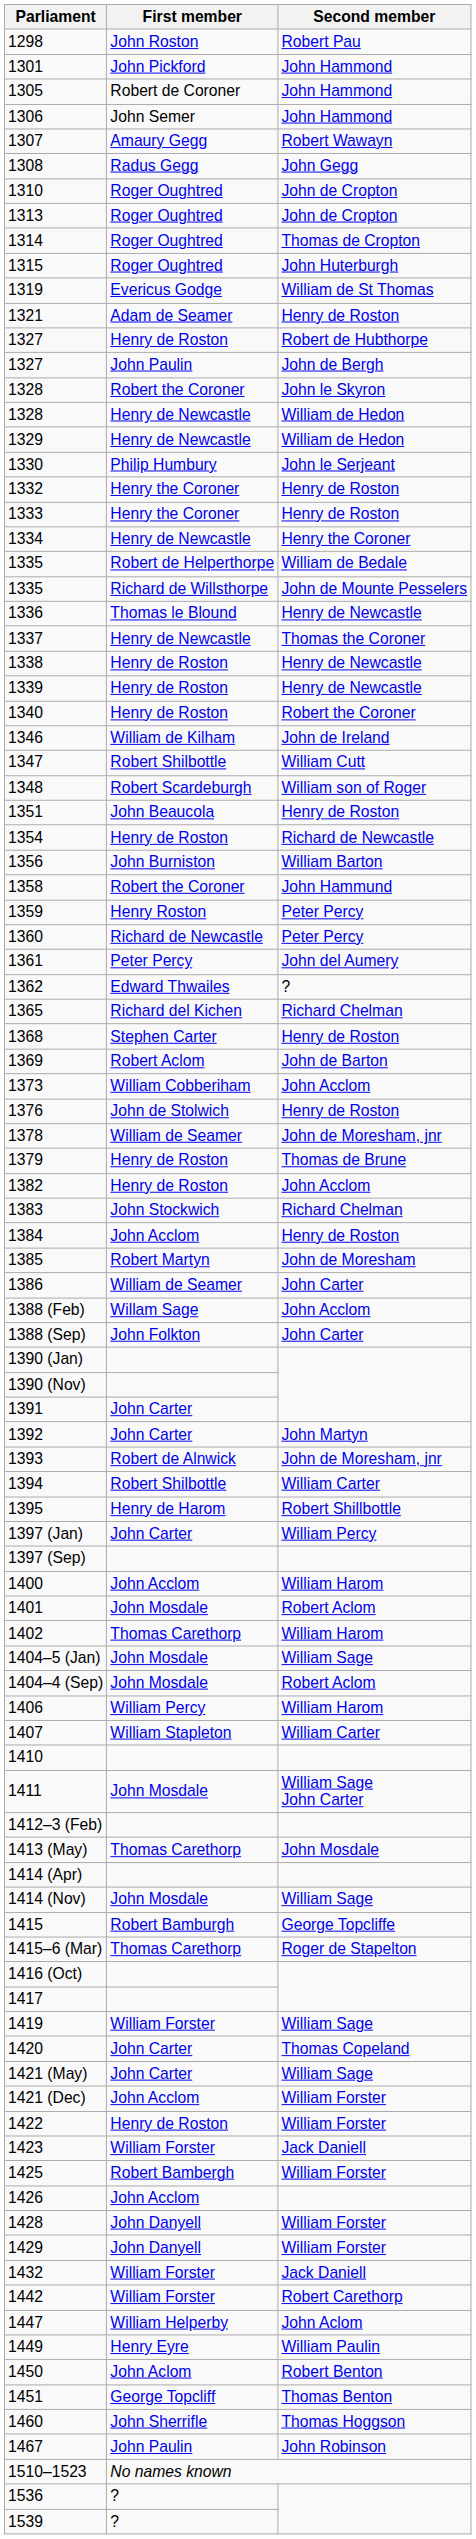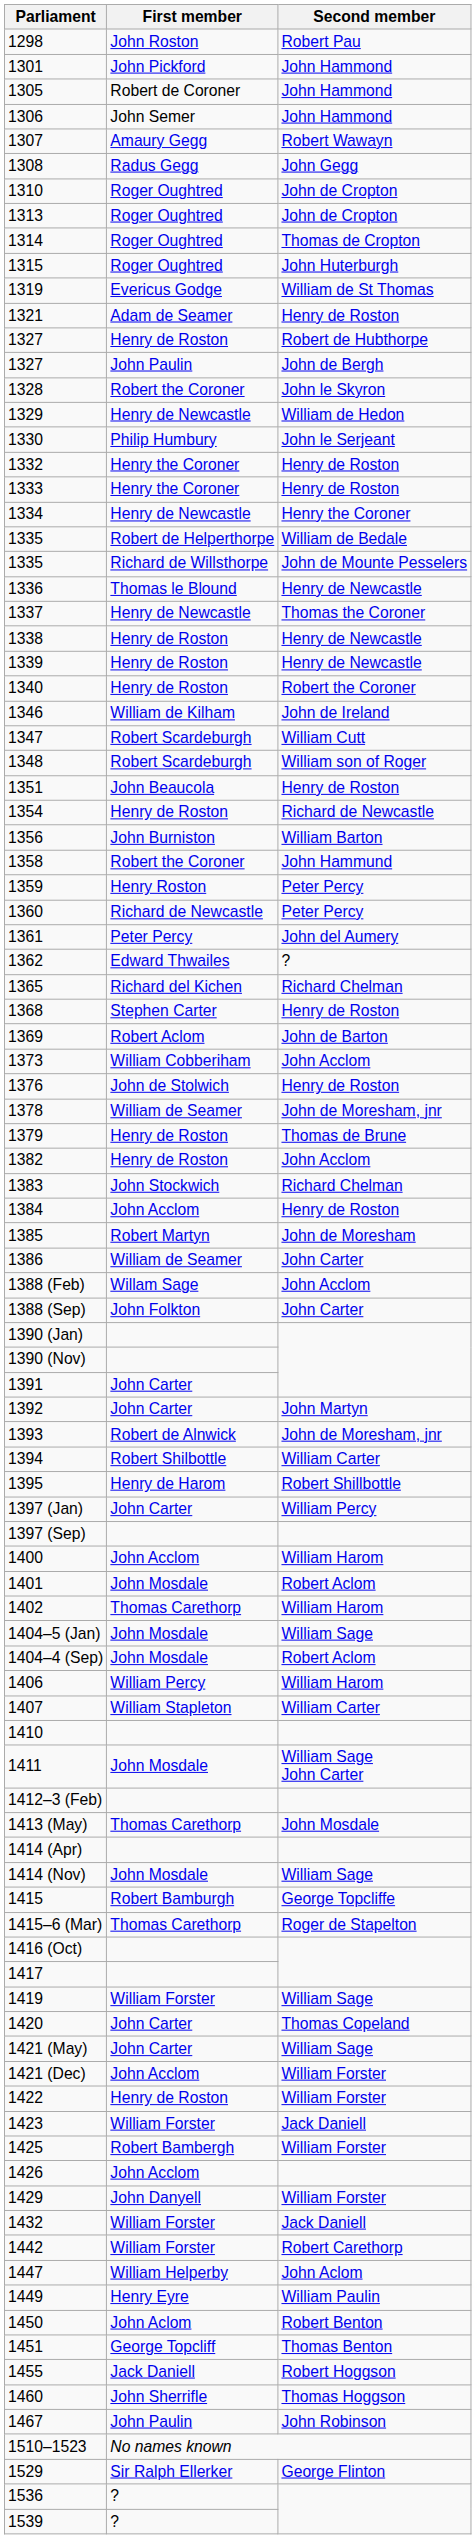 <table class="wikitable">
 <tr>
 <th>Parliament</th>
 <th>First member</th>
 <th>Second member</th>
 </tr>
 <tr>
 <td>1298</td>
 <td><a href='#'>John Roston</a></td>
 <td><a href='#'>Robert Pau</a></td>
 </tr>
 <tr>
 <td>1301</td>
 <td><a href='#'>John Pickford</a></td>
 <td><a href='#'>John Hammond</a></td>
 </tr>
 <tr>
 <td>1305</td>
 <td>Robert de Coroner</td>
 <td><a href='#'>John Hammond</a></td>
 </tr>
 <tr>
 <td>1306</td>
 <td>John Semer</td>
 <td><a href='#'>John Hammond</a></td>
 </tr>
 <tr>
 <td>1307</td>
 <td><a href='#'>Amaury Gegg</a></td>
 <td><a href='#'>Robert Wawayn</a></td>
 </tr>
 <tr>
 <td>1308</td>
 <td><a href='#'>Radus Gegg</a></td>
 <td><a href='#'>John Gegg</a></td>
 </tr>
 <tr>
 <td>1310</td>
 <td><a href='#'>Roger Oughtred</a></td>
 <td><a href='#'>John de Cropton</a></td>
 </tr>
 <tr>
 <td>1313</td>
 <td><a href='#'>Roger Oughtred</a></td>
 <td><a href='#'>John de Cropton</a></td>
 </tr>
 <tr>
 <td>1314</td>
 <td><a href='#'>Roger Oughtred</a></td>
 <td><a href='#'>Thomas de Cropton</a></td>
 </tr>
 <tr>
 <td>1315</td>
 <td><a href='#'>Roger Oughtred</a></td>
 <td><a href='#'>John Huterburgh</a></td>
 </tr>
 <tr>
 <td>1319</td>
 <td><a href='#'>Evericus Godge</a></td>
 <td><a href='#'>William de St Thomas</a></td>
 </tr>
 <tr>
 <td>1321</td>
 <td><a href='#'>Adam de Seamer</a></td>
 <td><a href='#'>Henry de Roston</a></td>
 </tr>
 <tr>
 <td>1327</td>
 <td><a href='#'>Henry de Roston</a></td>
 <td><a href='#'>Robert de Hubthorpe</a></td>
 </tr>
 <tr>
 <td>1327</td>
 <td><a href='#'>John Paulin</a></td>
 <td><a href='#'>John de Bergh</a></td>
 </tr>
 <tr>
 <td>1328</td>
 <td><a href='#'>Robert the Coroner</a></td>
 <td><a href='#'>John le Skyron</a></td>
 </tr>
 <tr>
-<td>1328</td>
-<td><a href='#'>Henry de Newcastle</a></td>
-<td><a href='#'>William de Hedon</a></td>
-</tr>
-<tr>
 <td>1329</td>
 <td><a href='#'>Henry de Newcastle</a></td>
 <td><a href='#'>William de Hedon</a></td>
 </tr>
 <tr>
 <td>1330</td>
 <td><a href='#'>Philip Humbury</a></td>
 <td><a href='#'>John le Serjeant</a></td>
 </tr>
 <tr>
 <td>1332</td>
 <td><a href='#'>Henry the Coroner</a></td>
 <td><a href='#'>Henry de Roston</a></td>
 </tr>
 <tr>
 <td>1333</td>
 <td><a href='#'>Henry the Coroner</a></td>
 <td><a href='#'>Henry de Roston</a></td>
 </tr>
 <tr>
 <td>1334</td>
 <td><a href='#'>Henry de Newcastle</a></td>
 <td><a href='#'>Henry the Coroner</a></td>
 </tr>
 <tr>
 <td>1335</td>
 <td><a href='#'>Robert de Helperthorpe</a></td>
 <td><a href='#'>William de Bedale</a></td>
 </tr>
 <tr>
 <td>1335</td>
 <td><a href='#'>Richard de Willsthorpe</a></td>
 <td><a href='#'>John de Mounte Pesselers</a></td>
 </tr>
 <tr>
 <td>1336</td>
 <td><a href='#'>Thomas le Blound</a></td>
 <td><a href='#'>Henry de Newcastle</a></td>
 </tr>
 <tr>
 <td>1337</td>
 <td><a href='#'>Henry de Newcastle</a></td>
 <td><a href='#'>Thomas the Coroner</a></td>
 </tr>
 <tr>
 <td>1338</td>
 <td><a href='#'>Henry de Roston</a></td>
 <td><a href='#'>Henry de Newcastle</a></td>
 </tr>
 <tr>
 <td>1339</td>
 <td><a href='#'>Henry de Roston</a></td>
 <td><a href='#'>Henry de Newcastle</a></td>
 </tr>
 <tr>
 <td>1340</td>
 <td><a href='#'>Henry de Roston</a></td>
 <td><a href='#'>Robert the Coroner</a></td>
 </tr>
 <tr>
 <td>1346</td>
 <td><a href='#'>William de Kilham</a></td>
 <td><a href='#'>John de Ireland</a></td>
 </tr>
 <tr>
 <td>1347</td>
-<td><a href='#'>Robert Shilbottle</a></td>
+<td><a href='#'>Robert Scardeburgh</a></td>
 <td><a href='#'>William Cutt</a></td>
 </tr>
 <tr>
 <td>1348</td>
 <td><a href='#'>Robert Scardeburgh</a></td>
 <td><a href='#'>William son of Roger</a></td>
 </tr>
 <tr>
 <td>1351</td>
 <td><a href='#'>John Beaucola</a></td>
 <td><a href='#'>Henry de Roston</a></td>
 </tr>
 <tr>
 <td>1354</td>
 <td><a href='#'>Henry de Roston</a></td>
 <td><a href='#'>Richard de Newcastle</a></td>
 </tr>
 <tr>
 <td>1356</td>
 <td><a href='#'>John Burniston</a></td>
 <td><a href='#'>William Barton</a></td>
 </tr>
 <tr>
 <td>1358</td>
 <td><a href='#'>Robert the Coroner</a></td>
 <td><a href='#'>John Hammund</a></td>
 </tr>
 <tr>
 <td>1359</td>
 <td><a href='#'>Henry Roston</a></td>
 <td><a href='#'>Peter Percy</a></td>
 </tr>
 <tr>
 <td>1360</td>
 <td><a href='#'>Richard de Newcastle</a></td>
 <td><a href='#'>Peter Percy</a></td>
 </tr>
 <tr>
 <td>1361</td>
 <td><a href='#'>Peter Percy</a></td>
 <td><a href='#'>John del Aumery</a></td>
 </tr>
 <tr>
 <td>1362</td>
 <td><a href='#'>Edward Thwailes</a></td>
 <td>?</td>
 </tr>
 <tr>
 <td>1365</td>
 <td><a href='#'>Richard del Kichen</a></td>
 <td><a href='#'>Richard Chelman</a></td>
 </tr>
 <tr>
 <td>1368</td>
 <td><a href='#'>Stephen Carter</a></td>
 <td><a href='#'>Henry de Roston</a></td>
 </tr>
 <tr>
 <td>1369</td>
 <td><a href='#'>Robert Aclom</a></td>
 <td><a href='#'>John de Barton</a></td>
 </tr>
 <tr>
 <td>1373</td>
 <td><a href='#'>William Cobberiham</a></td>
 <td><a href='#'>John Acclom</a></td>
 </tr>
 <tr>
 <td>1376</td>
 <td><a href='#'>John de Stolwich</a></td>
 <td><a href='#'>Henry de Roston</a></td>
 </tr>
 <tr>
 <td>1378</td>
 <td><a href='#'>William de Seamer</a></td>
 <td><a href='#'>John de Moresham, jnr</a></td>
 </tr>
 <tr>
 <td>1379</td>
 <td><a href='#'>Henry de Roston</a></td>
 <td><a href='#'>Thomas de Brune</a></td>
 </tr>
 <tr>
 <td>1382</td>
 <td><a href='#'>Henry de Roston</a></td>
 <td><a href='#'>John Acclom</a></td>
 </tr>
 <tr>
 <td>1383</td>
 <td><a href='#'>John Stockwich</a></td>
 <td><a href='#'>Richard Chelman</a></td>
 </tr>
 <tr>
 <td>1384</td>
 <td><a href='#'>John Acclom</a></td>
 <td><a href='#'>Henry de Roston</a></td>
 </tr>
 <tr>
 <td>1385</td>
 <td><a href='#'>Robert Martyn</a></td>
 <td><a href='#'>John de Moresham</a></td>
 </tr>
 <tr>
 <td>1386</td>
 <td><a href='#'>William de Seamer</a></td>
 <td><a href='#'>John Carter</a></td>
 </tr>
 <tr>
 <td>1388 (Feb)</td>
 <td><a href='#'>Willam Sage</a></td>
 <td><a href='#'>John Acclom</a></td>
 </tr>
 <tr>
 <td>1388 (Sep)</td>
 <td><a href='#'>John Folkton</a></td>
 <td><a href='#'>John Carter</a></td>
 </tr>
 <tr>
 <td>1390 (Jan)</td>
 <td></td>
 </tr>
 <tr>
 <td>1390 (Nov)</td>
 <td></td>
 </tr>
 <tr>
 <td>1391</td>
 <td><a href='#'>John Carter</a></td>
 </tr>
 <tr>
 <td>1392</td>
 <td><a href='#'>John Carter</a></td>
 <td><a href='#'>John Martyn</a></td>
 </tr>
 <tr>
 <td>1393</td>
 <td><a href='#'>Robert de Alnwick</a></td>
 <td><a href='#'>John de Moresham, jnr</a>  </td>
 </tr>
 <tr>
 <td>1394</td>
 <td><a href='#'>Robert Shilbottle</a></td>
 <td><a href='#'>William Carter</a></td>
 </tr>
 <tr>
 <td>1395</td>
 <td><a href='#'>Henry de Harom</a></td>
 <td><a href='#'>Robert Shillbottle</a></td>
 </tr>
 <tr>
 <td>1397 (Jan)</td>
 <td><a href='#'>John Carter</a></td>
 <td><a href='#'>William Percy</a></td>
 </tr>
 <tr>
 <td>1397 (Sep)</td>
 <td></td>
 </tr>
 <tr>
 <td>1400</td>
 <td><a href='#'>John Acclom</a></td>
 <td><a href='#'>William Harom</a></td>
 </tr>
 <tr>
 <td>1401</td>
 <td><a href='#'>John Mosdale</a></td>
 <td><a href='#'>Robert Aclom</a></td>
 </tr>
 <tr>
 <td>1402</td>
 <td><a href='#'>Thomas Carethorp</a></td>
 <td><a href='#'>William Harom</a>  </td>
 </tr>
 <tr>
 <td>1404–5 (Jan)</td>
 <td><a href='#'>John Mosdale</a></td>
 <td><a href='#'>William Sage</a></td>
 </tr>
 <tr>
 <td>1404–4 (Sep)</td>
 <td><a href='#'>John Mosdale</a></td>
 <td><a href='#'>Robert Aclom</a></td>
 </tr>
 <tr>
 <td>1406</td>
 <td><a href='#'>William Percy</a></td>
 <td><a href='#'>William Harom</a></td>
 </tr>
 <tr>
 <td>1407</td>
 <td><a href='#'>William Stapleton</a></td>
 <td><a href='#'>William Carter</a></td>
 </tr>
 <tr>
 <td>1410</td>
 <td></td>
 </tr>
 <tr>
 <td>1411</td>
 <td><a href='#'>John Mosdale</a></td>
 <td><a href='#'>William Sage</a><br><a href='#'>John Carter</a></td>
 </tr>
 <tr>
 <td>1412–3 (Feb)</td>
 <td></td>
 </tr>
 <tr>
 <td>1413 (May)</td>
 <td><a href='#'>Thomas Carethorp</a></td>
 <td><a href='#'>John Mosdale</a></td>
 </tr>
 <tr>
 <td>1414 (Apr)</td>
 <td></td>
 </tr>
 <tr>
 <td>1414 (Nov)</td>
 <td><a href='#'>John Mosdale</a></td>
 <td><a href='#'>William Sage</a></td>
 </tr>
 <tr>
 <td>1415</td>
 <td><a href='#'>Robert Bamburgh</a></td>
 <td><a href='#'>George Topcliffe</a></td>
 </tr>
 <tr>
 <td>1415–6 (Mar)</td>
 <td><a href='#'>Thomas Carethorp</a></td>
 <td><a href='#'>Roger de Stapelton</a></td>
 </tr>
 <tr>
 <td>1416 (Oct)</td>
 <td></td>
 </tr>
 <tr>
 <td>1417</td>
 <td></td>
 </tr>
 <tr>
 <td>1419</td>
 <td><a href='#'>William Forster</a></td>
 <td><a href='#'>William Sage</a></td>
 </tr>
 <tr>
 <td>1420</td>
 <td><a href='#'>John Carter</a></td>
 <td><a href='#'>Thomas Copeland</a></td>
 </tr>
 <tr>
 <td>1421 (May)</td>
 <td><a href='#'>John Carter</a></td>
 <td><a href='#'>William Sage</a></td>
 </tr>
 <tr>
 <td>1421 (Dec)</td>
 <td><a href='#'>John Acclom</a></td>
 <td><a href='#'>William Forster</a></td>
 </tr>
 <tr>
 <td>1422</td>
 <td><a href='#'>Henry de Roston</a></td>
 <td><a href='#'>William Forster</a></td>
 </tr>
 <tr>
 <td>1423</td>
 <td><a href='#'>William Forster</a></td>
 <td><a href='#'>Jack Daniell</a></td>
 </tr>
 <tr>
 <td>1425</td>
 <td><a href='#'>Robert Bambergh</a></td>
 <td><a href='#'>William Forster</a></td>
 </tr>
 <tr>
 <td>1426</td>
 <td><a href='#'>John Acclom</a></td>
 <td></td>
 </tr>
 <tr>
-<td>1428</td>
-<td><a href='#'>John Danyell</a></td>
-<td><a href='#'>William Forster</a></td>
-</tr>
-<tr>
 <td>1429</td>
 <td><a href='#'>John Danyell</a></td>
 <td><a href='#'>William Forster</a></td>
 </tr>
 <tr>
 <td>1432</td>
 <td><a href='#'>William Forster</a></td>
 <td><a href='#'>Jack Daniell</a></td>
 </tr>
 <tr>
 <td>1442</td>
 <td><a href='#'>William Forster</a></td>
 <td><a href='#'>Robert Carethorp</a></td>
 </tr>
 <tr>
 <td>1447</td>
 <td><a href='#'>William Helperby</a></td>
 <td><a href='#'>John Aclom</a></td>
 </tr>
 <tr>
 <td>1449</td>
 <td><a href='#'>Henry Eyre</a></td>
 <td><a href='#'>William Paulin</a></td>
 </tr>
 <tr>
 <td>1450</td>
 <td><a href='#'>John Aclom</a></td>
 <td><a href='#'>Robert Benton</a></td>
 </tr>
 <tr>
 <td>1451</td>
 <td><a href='#'>George Topcliff</a></td>
 <td><a href='#'>Thomas Benton</a></td>
 </tr>
 <tr>
+<td>1455</td>
+<td><a href='#'>Jack Daniell</a></td>
+<td><a href='#'>Robert Hoggson</a></td>
+</tr>
+<tr>
 <td>1460</td>
 <td><a href='#'>John Sherrifle</a></td>
 <td><a href='#'>Thomas Hoggson</a></td>
 </tr>
 <tr>
 <td>1467</td>
 <td><a href='#'>John Paulin</a></td>
 <td><a href='#'>John Robinson</a></td>
 </tr>
 <tr>
 <td>1510–1523</td>
 <td colspan = "2"><em>No names known</em></td>
 </tr>
 <tr>
+<td>1529</td>
+<td><a href='#'>Sir Ralph Ellerker</a></td>
+<td><a href='#'>George Flinton</a></td>
+</tr>
+<tr>
 <td>1536</td>
 <td>?</td>
 </tr>
 <tr>
 <td>1539</td>
 <td>?</td>
 </tr>
 </table>
